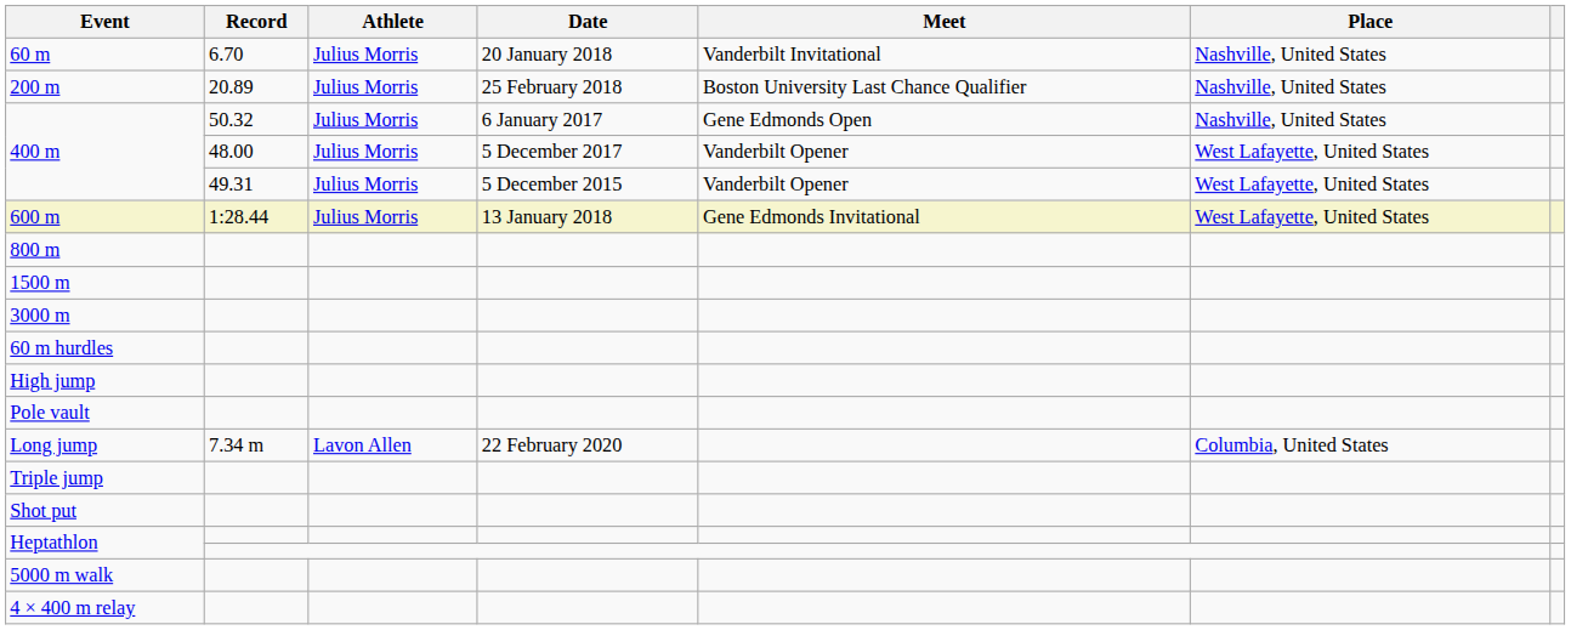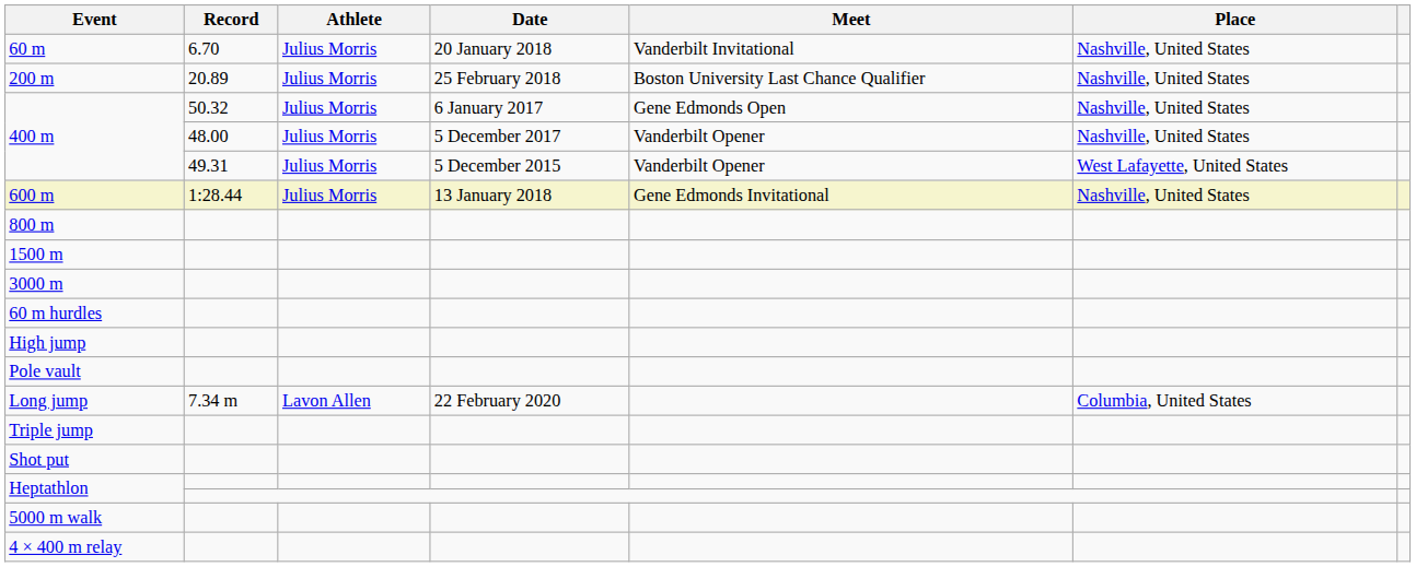 <table class="wikitable" style="font-size:95%; width: 95%;">
 <tr>
 <th>Event</th>
 <th>Record</th>
 <th>Athlete</th>
 <th>Date</th>
 <th>Meet</th>
 <th>Place</th>
 <th></th>
 </tr>
 <tr>
 <td><a href='#'>60 m</a></td>
 <td>6.70</td>
 <td><a href='#'>Julius Morris</a></td>
 <td>20 January 2018</td>
 <td>Vanderbilt Invitational</td>
 <td><a href='#'>Nashville</a>, United States</td>
 <td></td>
 </tr>
 <tr>
 <td><a href='#'>200 m</a></td>
 <td>20.89</td>
 <td><a href='#'>Julius Morris</a></td>
 <td>25 February 2018</td>
 <td>Boston University Last Chance Qualifier</td>
 <td><a href='#'>Nashville</a>, United States</td>
 <td></td>
 </tr>
 <tr>
 <td rowspan=3><a href='#'>400 m</a></td>
 <td>50.32</td>
 <td><a href='#'>Julius Morris</a></td>
 <td>6 January 2017</td>
 <td>Gene Edmonds Open</td>
 <td><a href='#'>Nashville</a>, United States</td>
 <td></td>
 </tr>
 <tr>
 <td>48.00 </td>
 <td><a href='#'>Julius Morris</a></td>
 <td>5 December 2017</td>
 <td>Vanderbilt Opener</td>
-<td><a href='#'>West Lafayette</a>, United States</td>
+<td><a href='#'>Nashville</a>, United States</td>
 <td></td>
 </tr>
 <tr>
 <td>49.31 </td>
 <td><a href='#'>Julius Morris</a></td>
 <td>5 December 2015</td>
 <td>Vanderbilt Opener</td>
 <td><a href='#'>West Lafayette</a>, United States</td>
 <td></td>
 </tr>
 <tr style="background:#f6F5CE;">
 <td><a href='#'>600 m</a></td>
 <td>1:28.44</td>
 <td><a href='#'>Julius Morris</a></td>
 <td>13 January 2018</td>
 <td>Gene Edmonds Invitational</td>
-<td><a href='#'>West Lafayette</a>, United States</td>
+<td><a href='#'>Nashville</a>, United States</td>
 <td></td>
 </tr>
 <tr>
 <td><a href='#'>800 m</a></td>
 <td></td>
 <td></td>
 <td></td>
 <td></td>
 <td></td>
 <td></td>
 </tr>
 <tr>
 <td><a href='#'>1500 m</a></td>
 <td></td>
 <td></td>
 <td></td>
 <td></td>
 <td></td>
 <td></td>
 </tr>
 <tr>
 <td><a href='#'>3000 m</a></td>
 <td></td>
 <td></td>
 <td></td>
 <td></td>
 <td></td>
 <td></td>
 </tr>
 <tr>
 <td><a href='#'>60 m hurdles</a></td>
 <td></td>
 <td></td>
 <td></td>
 <td></td>
 <td></td>
 <td></td>
 </tr>
 <tr>
 <td><a href='#'>High jump</a></td>
 <td></td>
 <td></td>
 <td></td>
 <td></td>
 <td></td>
 <td></td>
 </tr>
 <tr>
 <td><a href='#'>Pole vault</a></td>
 <td></td>
 <td></td>
 <td></td>
 <td></td>
 <td></td>
 <td></td>
 </tr>
 <tr>
 <td><a href='#'>Long jump</a></td>
 <td>7.34 m</td>
 <td><a href='#'>Lavon Allen</a></td>
 <td>22 February 2020</td>
 <td></td>
 <td><a href='#'>Columbia</a>, United States</td>
 <td></td>
 </tr>
 <tr>
 <td><a href='#'>Triple jump</a></td>
 <td></td>
 <td></td>
 <td></td>
 <td></td>
 <td></td>
 <td></td>
 </tr>
 <tr>
 <td><a href='#'>Shot put</a></td>
 <td></td>
 <td></td>
 <td></td>
 <td></td>
 <td></td>
 <td></td>
 </tr>
 <tr>
 <td rowspan=2><a href='#'>Heptathlon</a></td>
 <td></td>
 <td></td>
 <td></td>
 <td></td>
 <td></td>
 <td></td>
 </tr>
 <tr>
 <td colspan=5></td>
 <td></td>
 </tr>
 <tr>
 <td><a href='#'>5000 m walk</a></td>
 <td></td>
 <td></td>
 <td></td>
 <td></td>
 <td></td>
 <td></td>
 </tr>
 <tr>
 <td><a href='#'>4 × 400 m relay</a></td>
 <td></td>
 <td></td>
 <td></td>
 <td></td>
 <td></td>
 <td></td>
 </tr>
 </table>
